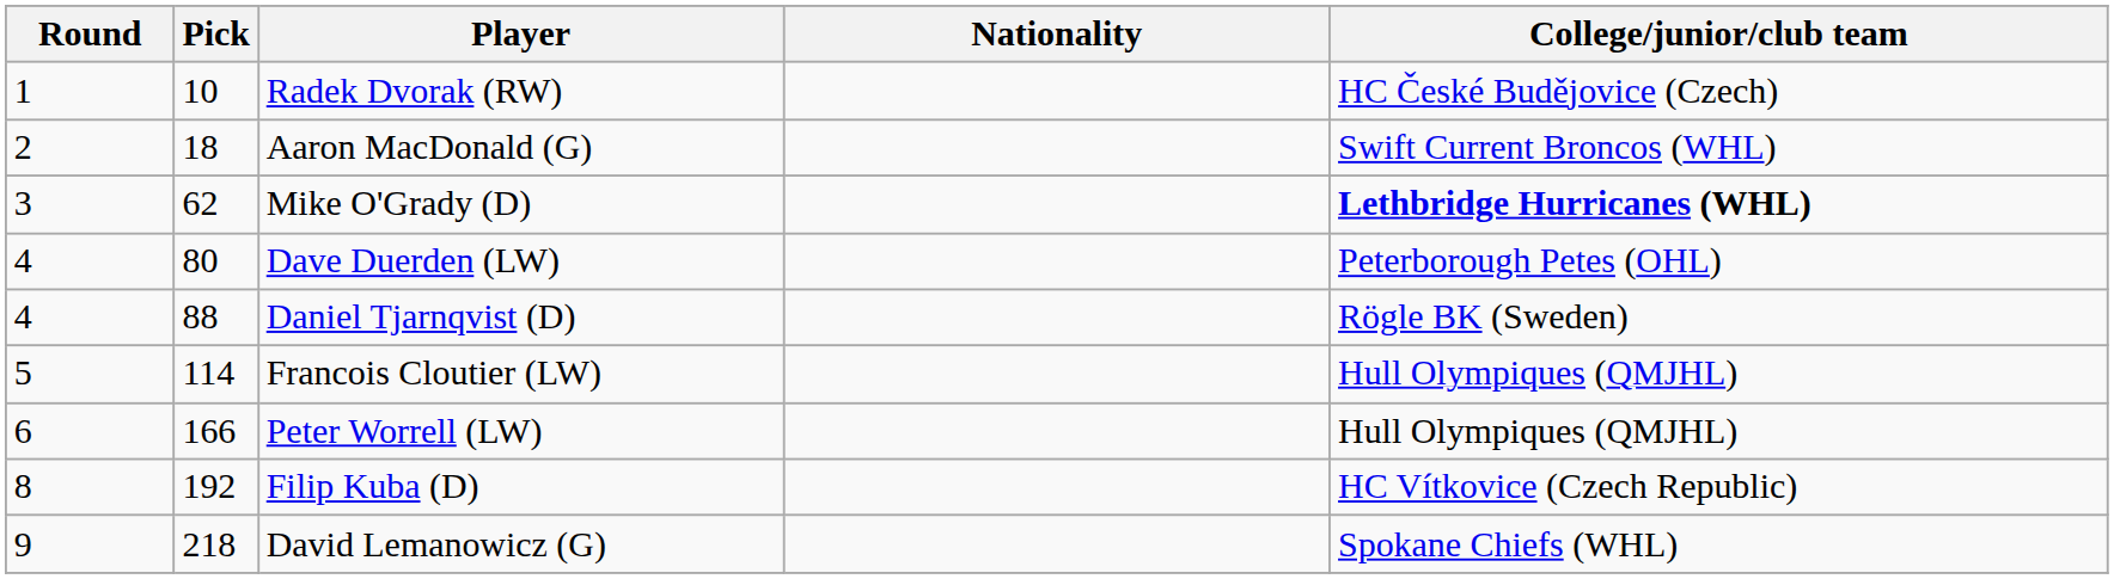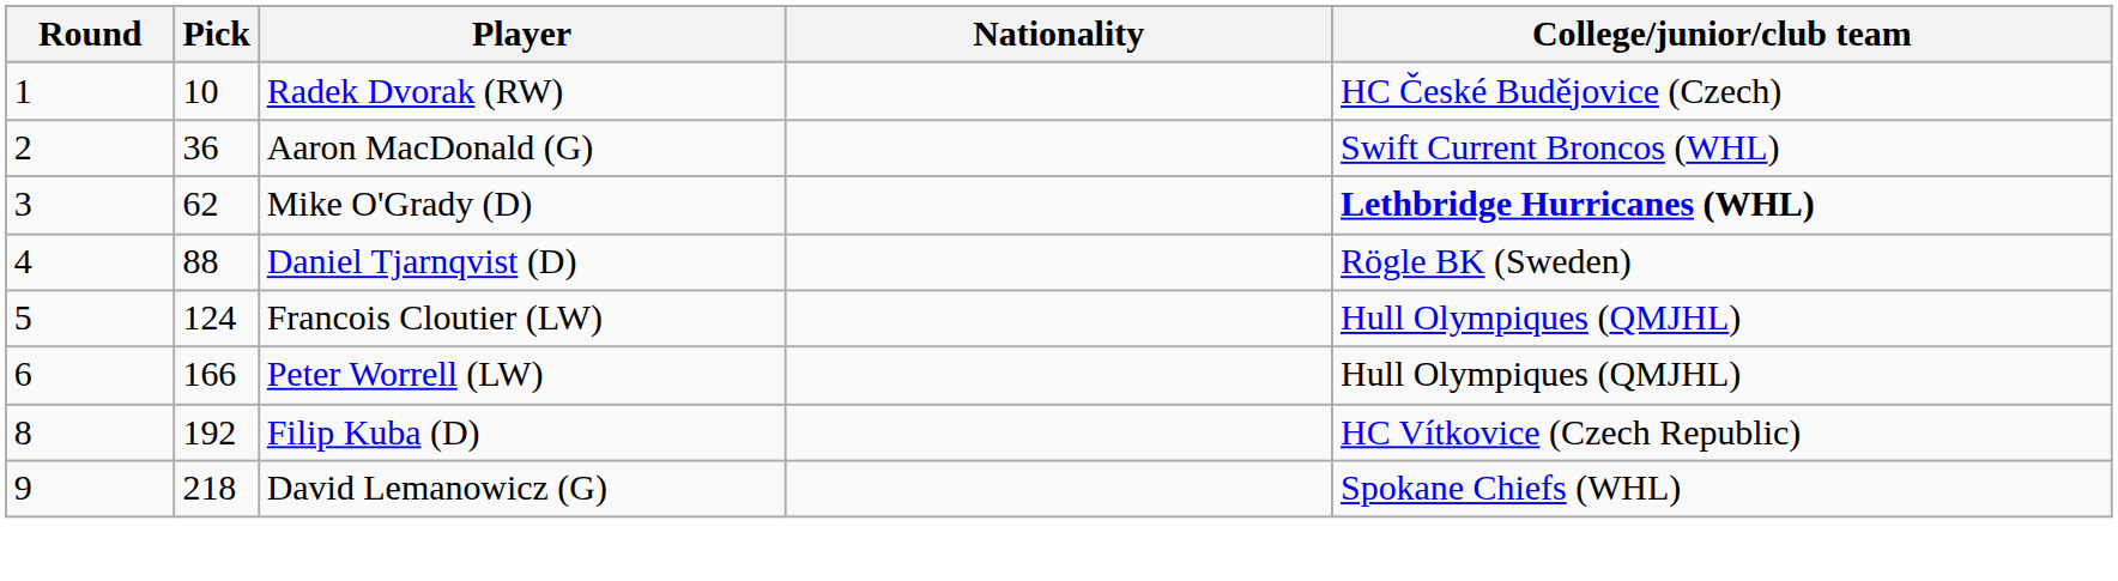 <table class="wikitable">
 <tr>
 <th bgcolor="#DDDDFF" width="8%">Round</th>
 <th bgcolor="#DDDDFF" width="4%">Pick</th>
 <th bgcolor="#DDDDFF" width="25%">Player</th>
 <th bgcolor="#DDDDFF" width="26%">Nationality</th>
 <th bgcolor="#DDDDFF" width="37%">College/junior/club team</th>
 </tr>
 <tr>
 <td>1</td>
 <td>10</td>
 <td><a href='#'>Radek Dvorak</a> (RW)</td>
 <td></td>
 <td><a href='#'>HC České Budějovice</a> (Czech)</td>
 </tr>
 <tr>
 <td>2</td>
-<td>18</td>
+<td>36</td>
 <td>Aaron MacDonald (G)</td>
 <td></td>
 <td><a href='#'>Swift Current Broncos</a> (<a href='#'>WHL</a>)</td>
 </tr>
 <tr>
 <td>3</td>
 <td>62</td>
 <td>Mike O'Grady (D)</td>
 <td></td>
 <td><strong><a href='#'>Lethbridge Hurricanes</a> (WHL)</strong></td>
 </tr>
 <tr>
 <td>4</td>
-<td>80</td>
-<td><a href='#'>Dave Duerden</a> (LW)</td>
-<td></td>
-<td><a href='#'>Peterborough Petes</a> (<a href='#'>OHL</a>)</td>
-</tr>
-<tr>
-<td>4</td>
 <td>88</td>
 <td><a href='#'>Daniel Tjarnqvist</a> (D)</td>
 <td></td>
 <td><a href='#'>Rögle BK</a> (Sweden)</td>
 </tr>
 <tr>
 <td>5</td>
-<td>114</td>
+<td>124</td>
 <td>Francois Cloutier (LW)</td>
 <td></td>
 <td><a href='#'>Hull Olympiques</a> (<a href='#'>QMJHL</a>)</td>
 </tr>
 <tr>
 <td>6</td>
 <td>166</td>
 <td><a href='#'>Peter Worrell</a> (LW)</td>
 <td></td>
 <td>Hull Olympiques (QMJHL)</td>
 </tr>
 <tr>
 <td>8</td>
 <td>192</td>
 <td><a href='#'>Filip Kuba</a> (D)</td>
 <td></td>
 <td><a href='#'>HC Vítkovice</a> (Czech Republic)</td>
 </tr>
 <tr>
 <td>9</td>
 <td>218</td>
 <td>David Lemanowicz (G)</td>
 <td></td>
 <td><a href='#'>Spokane Chiefs</a> (WHL)</td>
 </tr>
 </table>
